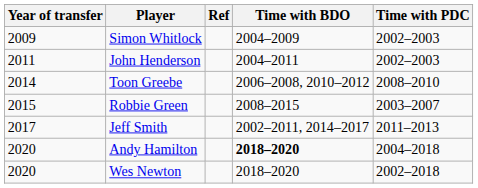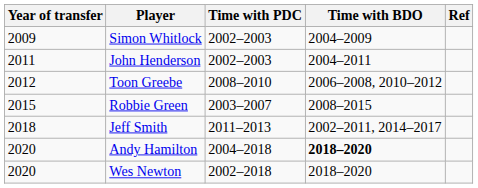 <table class="wikitable">
 <tr>
 <th>Year of transfer</th>
 <th>Player</th>
+<th>Time with PDC</th>
+<th>Time with BDO</th>
 <th>Ref</th>
-<th>Time with BDO</th>
-<th>Time with PDC</th>
 </tr>
 <tr>
 <td>2009</td>
 <td> <a href='#'>Simon Whitlock</a></td>
+<td>2002–2003</td>
+<td>2004–2009</td>
 <td></td>
-<td>2004–2009</td>
-<td>2002–2003</td>
 </tr>
 <tr>
 <td>2011</td>
 <td> <a href='#'>John Henderson</a></td>
+<td>2002–2003</td>
+<td>2004–2011</td>
 <td></td>
-<td>2004–2011</td>
-<td>2002–2003</td>
 </tr>
 <tr>
-<td>2014</td>
+<td>2012</td>
 <td> <a href='#'>Toon Greebe</a></td>
+<td>2008–2010</td>
+<td>2006–2008, 2010–2012</td>
 <td></td>
-<td>2006–2008, 2010–2012</td>
-<td>2008–2010</td>
 </tr>
 <tr>
 <td>2015</td>
 <td> <a href='#'>Robbie Green</a></td>
+<td>2003–2007</td>
+<td>2008–2015</td>
 <td></td>
-<td>2008–2015</td>
-<td>2003–2007</td>
 </tr>
 <tr>
-<td>2017</td>
+<td>2018</td>
 <td> <a href='#'>Jeff Smith</a></td>
+<td>2011–2013</td>
+<td>2002–2011, 2014–2017</td>
 <td></td>
-<td>2002–2011, 2014–2017</td>
-<td>2011–2013</td>
 </tr>
 <tr>
 <td>2020</td>
 <td> <a href='#'>Andy Hamilton</a></td>
+<td>2004–2018</td>
+<td><strong>2018–2020</strong></td>
 <td></td>
-<td><strong>2018–2020</strong></td>
-<td>2004–2018</td>
 </tr>
 <tr>
 <td>2020</td>
 <td> <a href='#'>Wes Newton</a></td>
+<td>2002–2018</td>
+<td>2018–2020</td>
 <td></td>
-<td>2018–2020</td>
-<td>2002–2018</td>
 </tr>
 </table>
